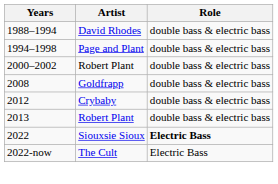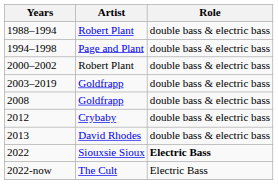 <table class="wikitable">
 <tr>
 <th style="width:6em;">Years</th>
 <th>Artist</th>
 <th>Role</th>
 </tr>
 <tr>
 <td>1988–1994</td>
-<td><a href='#'>David Rhodes</a></td>
+<td><a href='#'>Robert Plant</a></td>
 <td>double bass & electric bass</td>
 </tr>
 <tr>
 <td>1994–1998</td>
 <td><a href='#'>Page and Plant</a></td>
 <td>double bass & electric bass</td>
 </tr>
 <tr>
 <td>2000–2002</td>
 <td>Robert Plant</td>
+<td>double bass & electric bass</td>
+</tr>
+<tr>
+<td>2003–2019</td>
+<td><a href='#'>Goldfrapp</a></td>
 <td>double bass & electric bass</td>
 </tr>
 <tr>
 <td>2008</td>
 <td><a href='#'>Goldfrapp</a></td>
 <td>double bass & electric bass</td>
 </tr>
 <tr>
 <td>2012</td>
 <td><a href='#'>Crybaby</a></td>
 <td>double bass & electric bass</td>
 </tr>
 <tr>
 <td>2013</td>
-<td><a href='#'>Robert Plant</a></td>
+<td><a href='#'>David Rhodes</a></td>
 <td>double bass & electric bass</td>
 </tr>
 <tr>
 <td>2022</td>
 <td><a href='#'>Siouxsie Sioux</a></td>
 <td><strong>Electric Bass</strong></td>
 </tr>
 <tr>
 <td>2022-now</td>
 <td><a href='#'>The Cult</a></td>
 <td>Electric Bass</td>
 </tr>
 </table>
